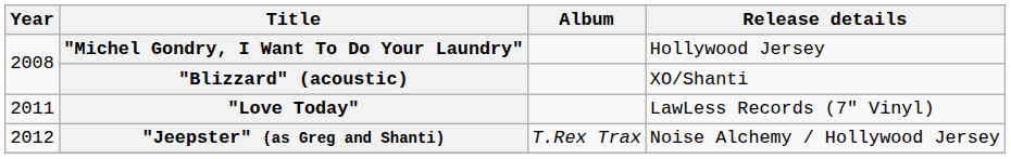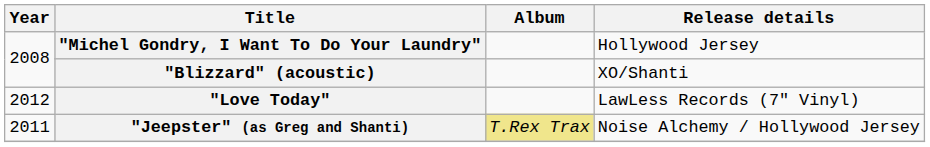 <table class="wikitable plainrowheaders" style="text-align:center;">
 <tr>
 <th scope="col" rowspan="1" style="width:2.5em;">Year</th>
 <th scope="col" rowspan="1">Title</th>
 <th scope="col" rowspan="1">Album</th>
 <th scope="col" rowspan="1">Release details</th>
 </tr>
 <tr>
 <td rowspan="2">2008</td>
 <th scope="row">"Michel Gondry, I Want To Do Your Laundry"</th>
 <td></td>
 <td align=left>Hollywood Jersey</td>
 </tr>
 <tr>
 <th scope="row">"Blizzard" (acoustic)</th>
 <td></td>
 <td align=left>XO/Shanti</td>
 </tr>
 <tr>
-<td rowspan="1">2011</td>
+<td rowspan="1">2012</td>
 <th scope="row">"Love Today"</th>
 <td></td>
 <td align=left>LawLess Records (7" Vinyl)</td>
 </tr>
 <tr>
-<td rowspan="1">2012</td>
+<td rowspan="1">2011</td>
 <th scope="row">"Jeepster" <small>(as Greg and Shanti)</small></th>
-<td><em>  T.Rex Trax  </em></td>
+<td style="background: khaki;"><em>  T.Rex Trax  </em></td>
 <td align=left>Noise Alchemy / Hollywood Jersey</td>
 </tr>
 <tr>
 </tr>
 </table>
